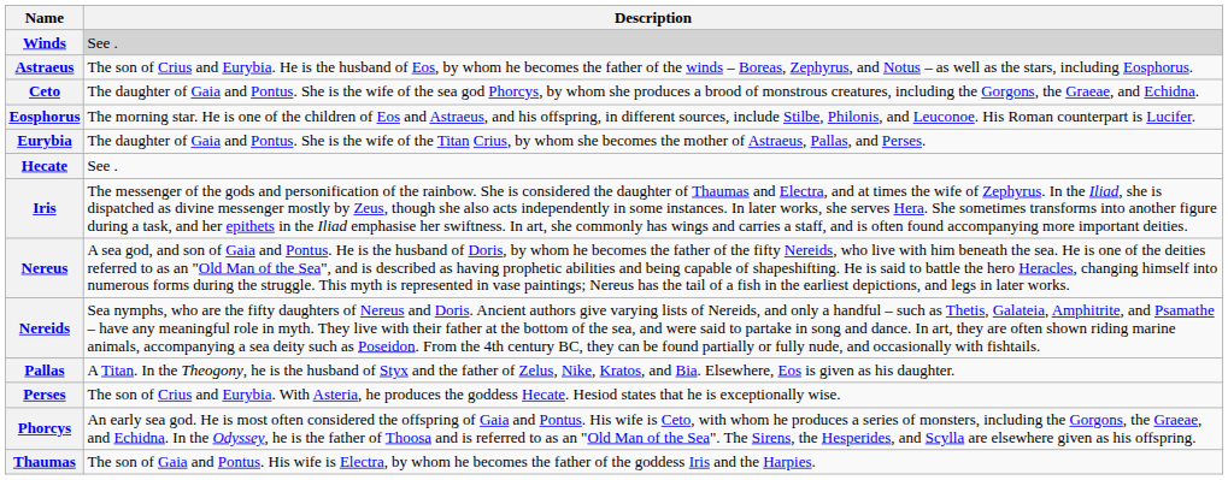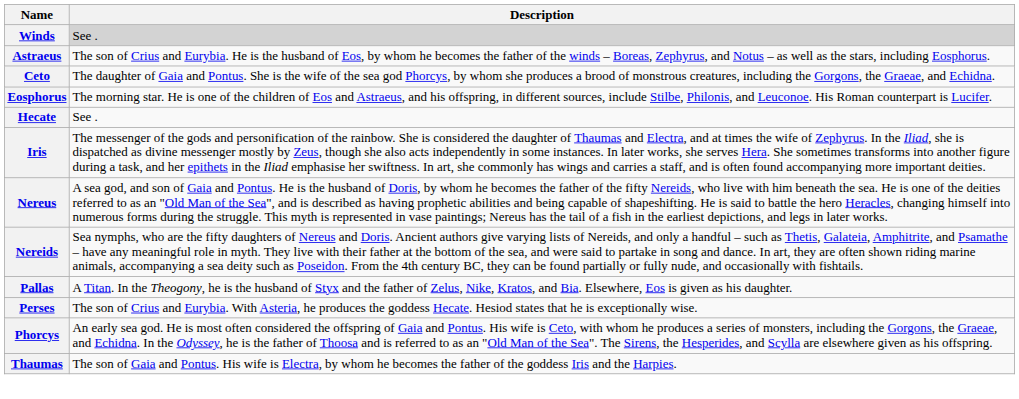 <table class="wikitable">
 <tr>
 <th scope="col">Name</th>
 <th scope="col">Description</th>
 </tr>
 <tr>
 <th scope="row"><a href='#'>Winds</a></th>
 <td style="background: lightgrey;">See .</td>
 </tr>
 <tr>
 <th scope="row"><a href='#'>Astraeus</a></th>
 <td>The son of <a href='#'>Crius</a> and <a href='#'>Eurybia</a>. He is the husband of <a href='#'>Eos</a>, by whom he becomes the father of the <a href='#'>winds</a> – <a href='#'>Boreas</a>, <a href='#'>Zephyrus</a>, and <a href='#'>Notus</a> – as well as the stars, including <a href='#'>Eosphorus</a>.</td>
 </tr>
 <tr>
 <th scope="row"><a href='#'>Ceto</a></th>
 <td>The daughter of <a href='#'>Gaia</a> and <a href='#'>Pontus</a>. She is the wife of the sea god <a href='#'>Phorcys</a>, by whom she produces a brood of monstrous creatures, including the <a href='#'>Gorgons</a>, the <a href='#'>Graeae</a>, and <a href='#'>Echidna</a>.</td>
 </tr>
 <tr>
 <th scope="row"><a href='#'>Eosphorus</a></th>
 <td>The morning star. He is one of the children of <a href='#'>Eos</a> and <a href='#'>Astraeus</a>, and his offspring, in different sources, include <a href='#'>Stilbe</a>, <a href='#'>Philonis</a>, and <a href='#'>Leuconoe</a>. His Roman counterpart is <a href='#'>Lucifer</a>.</td>
-</tr>
-<tr>
-<th scope="row"><a href='#'>Eurybia</a></th>
-<td>The daughter of <a href='#'>Gaia</a> and <a href='#'>Pontus</a>. She is the wife of the <a href='#'>Titan</a> <a href='#'>Crius</a>, by whom she becomes the mother of <a href='#'>Astraeus</a>, <a href='#'>Pallas</a>, and <a href='#'>Perses</a>.</td>
 </tr>
 <tr>
 <th scope="row"><a href='#'>Hecate</a></th>
 <td>See .</td>
 </tr>
 <tr>
 <th scope="row"><a href='#'>Iris</a></th>
 <td>The messenger of the gods and personification of the rainbow. She is considered the daughter of <a href='#'>Thaumas</a> and <a href='#'>Electra</a>, and at times the wife of <a href='#'>Zephyrus</a>. In the <em><a href='#'>Iliad</a></em>, she is dispatched as divine messenger mostly by <a href='#'>Zeus</a>, though she also acts independently in some instances. In later works, she serves <a href='#'>Hera</a>. She sometimes transforms into another figure during a task, and her <a href='#'>epithets</a> in the <em>Iliad</em> emphasise her swiftness. In art, she commonly has wings and carries a staff, and is often found accompanying more important deities.</td>
 </tr>
 <tr>
 <th scope="row"><a href='#'>Nereus</a></th>
 <td>A sea god, and son of <a href='#'>Gaia</a> and <a href='#'>Pontus</a>. He is the husband of <a href='#'>Doris</a>, by whom he becomes the father of the fifty <a href='#'>Nereids</a>, who live with him beneath the sea. He is one of the deities referred to as an "<a href='#'>Old Man of the Sea</a>", and is described as having prophetic abilities and being capable of shapeshifting. He is said to battle the hero <a href='#'>Heracles</a>, changing himself into numerous forms during the struggle. This myth is represented in vase paintings; Nereus has the tail of a fish in the earliest depictions, and legs in later works.</td>
 </tr>
 <tr>
 <th scope="row"><a href='#'>Nereids</a></th>
 <td>Sea nymphs, who are the fifty daughters of <a href='#'>Nereus</a> and <a href='#'>Doris</a>. Ancient authors give varying lists of Nereids, and only a handful – such as <a href='#'>Thetis</a>, <a href='#'>Galateia</a>, <a href='#'>Amphitrite</a>, and <a href='#'>Psamathe</a> – have any meaningful role in myth. They live with their father at the bottom of the sea, and were said to partake in song and dance. In art, they are often shown riding marine animals, accompanying a sea deity such as <a href='#'>Poseidon</a>. From the 4th century BC, they can be found partially or fully nude, and occasionally with fishtails.</td>
 </tr>
 <tr>
 <th scope="row"><a href='#'>Pallas</a></th>
 <td>A <a href='#'>Titan</a>. In the <em>Theogony</em>, he is the husband of <a href='#'>Styx</a> and the father of <a href='#'>Zelus</a>, <a href='#'>Nike</a>, <a href='#'>Kratos</a>, and <a href='#'>Bia</a>. Elsewhere, <a href='#'>Eos</a> is given as his daughter.</td>
 </tr>
 <tr>
 <th scope="row"><a href='#'>Perses</a></th>
 <td>The son of <a href='#'>Crius</a> and <a href='#'>Eurybia</a>. With <a href='#'>Asteria</a>, he produces the goddess <a href='#'>Hecate</a>. Hesiod states that he is exceptionally wise.</td>
 </tr>
 <tr>
 <th scope="row"><a href='#'>Phorcys</a></th>
 <td>An early sea god. He is most often considered the offspring of <a href='#'>Gaia</a> and <a href='#'>Pontus</a>. His wife is <a href='#'>Ceto</a>, with whom he produces a series of monsters, including the <a href='#'>Gorgons</a>, the <a href='#'>Graeae</a>, and <a href='#'>Echidna</a>. In the <em><a href='#'>Odyssey</a></em>, he is the father of <a href='#'>Thoosa</a> and is referred to as an "<a href='#'>Old Man of the Sea</a>". The <a href='#'>Sirens</a>, the <a href='#'>Hesperides</a>, and <a href='#'>Scylla</a> are elsewhere given as his offspring.</td>
 </tr>
 <tr>
 <th scope="row"><a href='#'>Thaumas</a></th>
 <td>The son of <a href='#'>Gaia</a> and <a href='#'>Pontus</a>. His wife is <a href='#'>Electra</a>, by whom he becomes the father of the goddess <a href='#'>Iris</a> and the <a href='#'>Harpies</a>.</td>
 </tr>
 </table>
